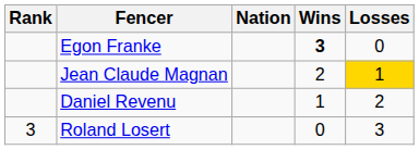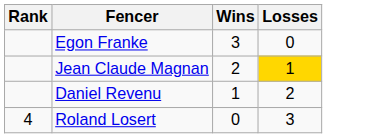 <table class="wikitable sortable" style="text-align:center">
 <tr>
 <th>Rank</th>
 <th>Fencer</th>
-<th>Nation</th>
 <th>Wins</th>
 <th>Losses</th>
 </tr>
 <tr>
 <td></td>
 <td align=left><a href='#'>Egon Franke</a></td>
-<td align=left></td>
-<td><strong>3</strong></td>
+<td>3</td>
 <td>0</td>
 </tr>
 <tr>
 <td></td>
 <td align=left><a href='#'>Jean Claude Magnan</a></td>
-<td align=left></td>
 <td>2</td>
 <td style="background: gold;">1</td>
 </tr>
 <tr>
 <td></td>
 <td align=left><a href='#'>Daniel Revenu</a></td>
-<td align=left></td>
 <td>1</td>
 <td>2</td>
 </tr>
 <tr>
-<td>3</td>
+<td>4</td>
 <td align=left><a href='#'>Roland Losert</a></td>
-<td align=left></td>
 <td>0</td>
 <td>3</td>
 </tr>
 </table>
